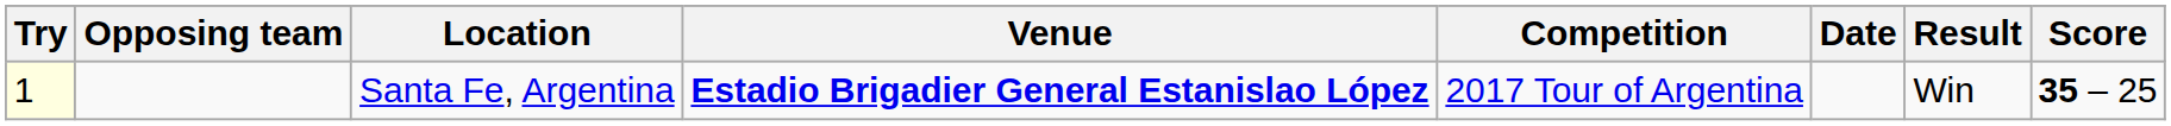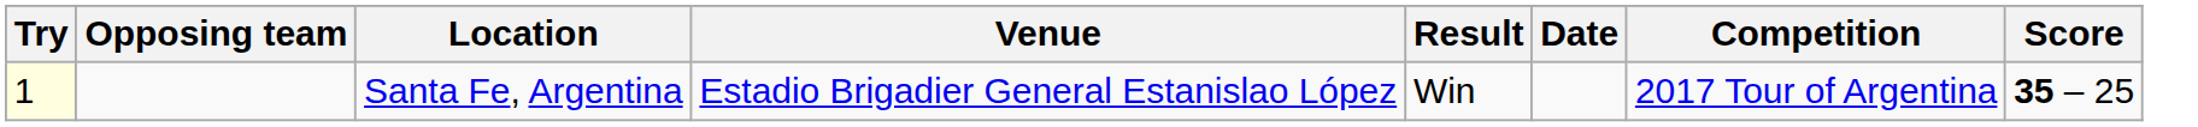 <table class="wikitable" style="font-size:100%">
 <tr>
 <th>Try</th>
 <th>Opposing team</th>
 <th>Location</th>
 <th>Venue</th>
+<th>Result</th>
+<th>Date</th>
 <th>Competition</th>
-<th>Date</th>
-<th>Result</th>
 <th>Score</th>
 </tr>
 <tr>
 <td style="background: lightyellow;">1</td>
 <td></td>
 <td><a href='#'>Santa Fe</a>, <a href='#'>Argentina</a></td>
-<td><strong><a href='#'>Estadio Brigadier General Estanislao López</a></strong></td>
+<td><a href='#'>Estadio Brigadier General Estanislao López</a></td>
+<td>Win</td>
+<td></td>
 <td><a href='#'>2017 Tour of Argentina</a></td>
-<td></td>
-<td>Win</td>
 <td><strong>35</strong> – 25</td>
 </tr>
 </table>
